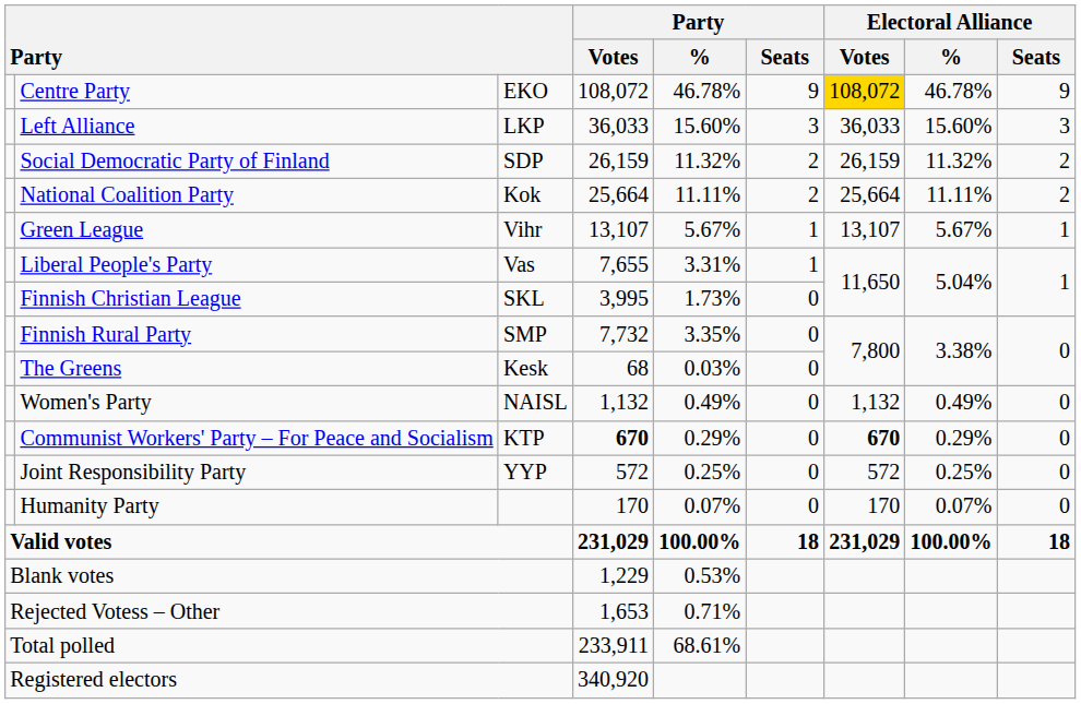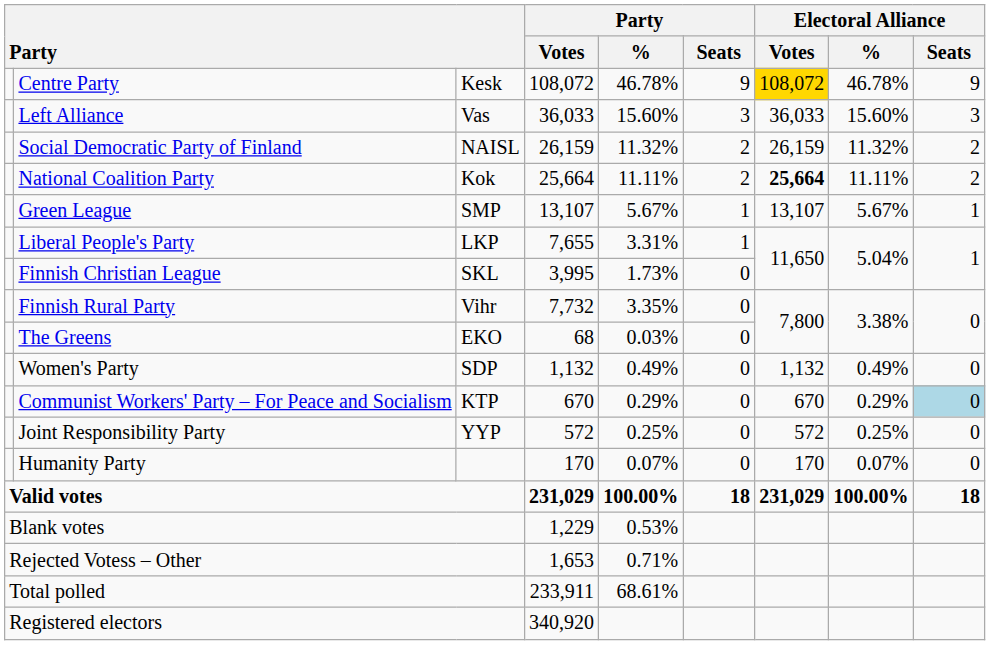 <table class="wikitable" border="1" style="text-align:right;">
 <tr>
 <th style="text-align:left;" valign=bottom rowspan=2 colspan=3>Party</th>
 <th colspan=3>Party</th>
 <th colspan=3>Electoral Alliance</th>
 </tr>
 <tr>
 <th align=center valign=bottom width="50">Votes</th>
 <th align=center valign=bottom width="50">%</th>
 <th align=center valign=bottom width="50">Seats</th>
 <th align=center valign=bottom width="50">Votes</th>
 <th align=center valign=bottom width="50">%</th>
 <th align=center valign=bottom width="50">Seats</th>
 </tr>
 <tr>
 <td></td>
 <td align=left><a href='#'>Centre Party</a></td>
-<td align=left>EKO</td>
+<td align=left>Kesk</td>
 <td>108,072</td>
 <td>46.78%</td>
 <td>9</td>
 <td style="background: gold;">108,072</td>
 <td>46.78%</td>
 <td>9</td>
 </tr>
 <tr>
 <td></td>
 <td align=left><a href='#'>Left Alliance</a></td>
-<td align=left>LKP</td>
+<td align=left>Vas</td>
 <td>36,033</td>
 <td>15.60%</td>
 <td>3</td>
 <td>36,033</td>
 <td>15.60%</td>
 <td>3</td>
 </tr>
 <tr>
 <td></td>
 <td align=left style="white-space: nowrap;"><a href='#'>Social Democratic Party of Finland</a></td>
-<td align=left>SDP</td>
+<td align=left>NAISL</td>
 <td>26,159</td>
 <td>11.32%</td>
 <td>2</td>
 <td>26,159</td>
 <td>11.32%</td>
 <td>2</td>
 </tr>
 <tr>
 <td></td>
 <td align=left><a href='#'>National Coalition Party</a></td>
 <td align=left>Kok</td>
 <td>25,664</td>
 <td>11.11%</td>
 <td>2</td>
-<td>25,664</td>
+<td><strong>25,664</strong></td>
 <td>11.11%</td>
 <td>2</td>
 </tr>
 <tr>
 <td></td>
 <td align=left><a href='#'>Green League</a></td>
-<td align=left>Vihr</td>
+<td align=left>SMP</td>
 <td>13,107</td>
 <td>5.67%</td>
 <td>1</td>
 <td>13,107</td>
 <td>5.67%</td>
 <td>1</td>
 </tr>
 <tr>
 <td></td>
 <td align=left><a href='#'>Liberal People's Party</a></td>
-<td align=left>Vas</td>
+<td align=left>LKP</td>
 <td>7,655</td>
 <td>3.31%</td>
 <td>1</td>
 <td rowspan=2>11,650</td>
 <td rowspan=2>5.04%</td>
 <td rowspan=2>1</td>
 </tr>
 <tr>
 <td></td>
 <td align=left><a href='#'>Finnish Christian League</a></td>
 <td align=left>SKL</td>
 <td>3,995</td>
 <td>1.73%</td>
 <td>0</td>
 </tr>
 <tr>
 <td></td>
 <td align=left><a href='#'>Finnish Rural Party</a></td>
-<td align=left>SMP</td>
+<td align=left>Vihr</td>
 <td>7,732</td>
 <td>3.35%</td>
 <td>0</td>
 <td rowspan=2>7,800</td>
 <td rowspan=2>3.38%</td>
 <td rowspan=2>0</td>
 </tr>
 <tr>
 <td></td>
 <td align=left><a href='#'>The Greens</a></td>
-<td align=left>Kesk</td>
+<td align=left>EKO</td>
 <td>68</td>
 <td>0.03%</td>
 <td>0</td>
 </tr>
 <tr>
 <td></td>
 <td align=left>Women's Party</td>
-<td align=left>NAISL</td>
+<td align=left>SDP</td>
 <td>1,132</td>
 <td>0.49%</td>
 <td>0</td>
 <td>1,132</td>
 <td>0.49%</td>
 <td>0</td>
 </tr>
 <tr>
 <td></td>
 <td align=left><a href='#'>Communist Workers' Party – For Peace and Socialism</a></td>
 <td align=left>KTP</td>
-<td><strong>670</strong></td>
+<td>670</td>
 <td>0.29%</td>
 <td>0</td>
-<td><strong>670</strong></td>
+<td>670</td>
 <td>0.29%</td>
-<td>0</td>
+<td style="background: lightblue;">0</td>
 </tr>
 <tr>
 <td></td>
 <td align=left>Joint Responsibility Party</td>
 <td align=left>YYP</td>
 <td>572</td>
 <td>0.25%</td>
 <td>0</td>
 <td>572</td>
 <td>0.25%</td>
 <td>0</td>
 </tr>
 <tr>
 <td></td>
 <td align=left>Humanity Party</td>
 <td align=left></td>
 <td>170</td>
 <td>0.07%</td>
 <td>0</td>
 <td>170</td>
 <td>0.07%</td>
 <td>0</td>
 </tr>
 <tr style="font-weight:bold">
 <td align=left colspan=3>Valid votes</td>
 <td>231,029</td>
 <td>100.00%</td>
 <td>18</td>
 <td>231,029</td>
 <td>100.00%</td>
 <td>18</td>
 </tr>
 <tr>
 <td align=left colspan=3>Blank votes</td>
 <td>1,229</td>
 <td>0.53%</td>
 <td></td>
 <td></td>
 <td></td>
 <td></td>
 </tr>
 <tr>
 <td align=left colspan=3>Rejected Votess – Other</td>
 <td>1,653</td>
 <td>0.71%</td>
 <td></td>
 <td></td>
 <td></td>
 <td></td>
 </tr>
 <tr>
 <td align=left colspan=3>Total polled</td>
 <td>233,911</td>
 <td>68.61%</td>
 <td></td>
 <td></td>
 <td></td>
 <td></td>
 </tr>
 <tr>
 <td align=left colspan=3>Registered electors</td>
 <td>340,920</td>
 <td></td>
 <td></td>
 <td></td>
 <td></td>
 <td></td>
 </tr>
 </table>
